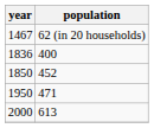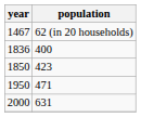 <table class="wikitable">
 <tr>
 <th>year</th>
 <th>population</th>
 </tr>
 <tr>
 <td>1467</td>
 <td>62 (in 20 households)</td>
 </tr>
 <tr>
 <td>1836</td>
 <td>400</td>
 </tr>
 <tr>
 <td>1850</td>
-<td>452</td>
+<td>423</td>
 </tr>
 <tr>
 <td>1950</td>
 <td>471</td>
 </tr>
 <tr>
 <td>2000</td>
-<td>613</td>
+<td>631</td>
 </tr>
 <tr>
 </tr>
 </table>
